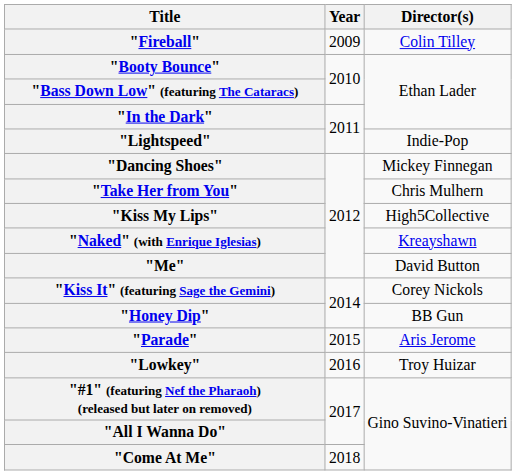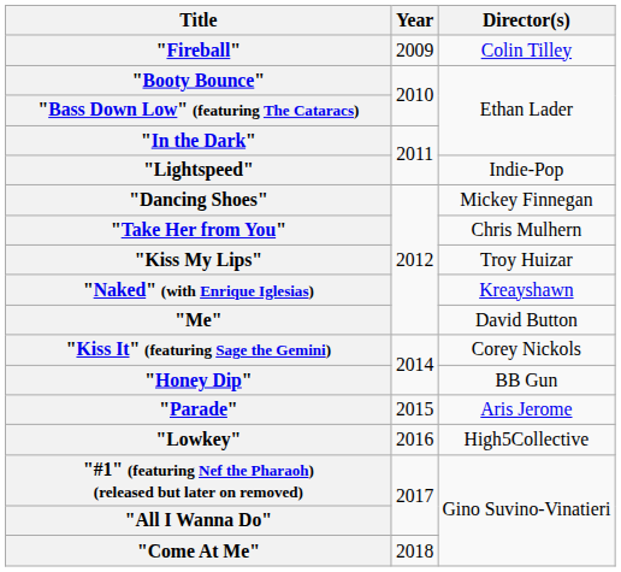 <table class="wikitable plainrowheaders" style="text-align:center;">
 <tr>
 <th scope="col" style="width:20em;">Title</th>
 <th scope="col">Year</th>
 <th scope="col">Director(s)</th>
 </tr>
 <tr>
 <th scope="row">"<a href='#'>Fireball</a>"</th>
 <td>2009</td>
 <td><a href='#'>Colin Tilley</a></td>
 </tr>
 <tr>
 <th scope="row">"<a href='#'>Booty Bounce</a>"</th>
 <td rowspan="2">2010</td>
 <td rowspan="3">Ethan Lader</td>
 </tr>
 <tr>
 <th scope="row">"<a href='#'>Bass Down Low</a>" <small>(featuring <a href='#'>The Cataracs</a>)</small></th>
 </tr>
 <tr>
 <th scope="row">"<a href='#'>In the Dark</a>"</th>
 <td rowspan="2">2011</td>
 </tr>
 <tr>
 <th scope="row">"Lightspeed"</th>
 <td>Indie-Pop</td>
 </tr>
 <tr>
 <th scope="row">"Dancing Shoes"</th>
 <td rowspan="5">2012</td>
 <td>Mickey Finnegan</td>
 </tr>
 <tr>
 <th scope="row">"<a href='#'>Take Her from You</a>"</th>
 <td>Chris Mulhern</td>
 </tr>
 <tr>
 <th scope="row">"Kiss My Lips"</th>
-<td>High5Collective</td>
+<td>Troy Huizar</td>
 </tr>
 <tr>
 <th scope="row">"<a href='#'>Naked</a>" <small>(with <a href='#'>Enrique Iglesias</a>)</small></th>
 <td><a href='#'>Kreayshawn</a></td>
 </tr>
 <tr>
 <th scope="row">"Me"</th>
 <td>David Button</td>
 </tr>
 <tr>
 <th scope="row">"<a href='#'>Kiss It</a>" <small>(featuring <a href='#'>Sage the Gemini</a>)</small></th>
 <td rowspan="2">2014</td>
 <td>Corey Nickols</td>
 </tr>
 <tr>
 <th scope="row">"<a href='#'>Honey Dip</a>"</th>
 <td>BB Gun</td>
 </tr>
 <tr>
 <th scope="row">"<a href='#'>Parade</a>"</th>
 <td rowspan="1">2015</td>
 <td><a href='#'>Aris Jerome</a></td>
 </tr>
 <tr>
 <th scope="row">"Lowkey"</th>
 <td rowspan="1">2016</td>
-<td>Troy Huizar</td>
+<td>High5Collective</td>
 </tr>
 <tr>
 <th scope="row">"#1" <small>(featuring <a href='#'>Nef the Pharaoh</a>) <br> (released but later on removed)</small></th>
 <td rowspan="2">2017</td>
 <td rowspan="3">Gino Suvino-Vinatieri</td>
 </tr>
 <tr>
 <th scope="row">"All I Wanna Do"</th>
 </tr>
 <tr>
 <th scope="row">"Come At Me"</th>
 <td rowspan="1">2018</td>
 </tr>
 </table>
